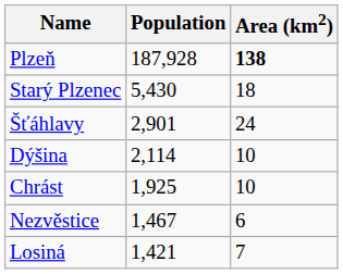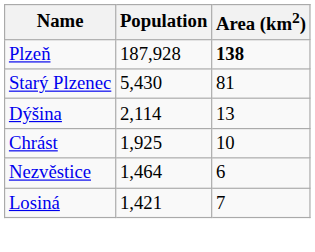 <table class="wikitable sortable">
 <tr>
 <th>Name</th>
 <th>Population</th>
 <th>Area (km<sup>2</sup>)</th>
 </tr>
 <tr>
 <td><a href='#'>Plzeň</a></td>
 <td>187,928</td>
 <td><strong>138</strong></td>
 </tr>
 <tr>
 <td><a href='#'>Starý Plzenec</a></td>
 <td>5,430</td>
-<td>18</td>
-</tr>
-<tr>
-<td><a href='#'>Šťáhlavy</a></td>
-<td>2,901</td>
-<td>24</td>
+<td>81</td>
 </tr>
 <tr>
 <td><a href='#'>Dýšina</a></td>
 <td>2,114</td>
-<td>10</td>
+<td>13</td>
 </tr>
 <tr>
 <td><a href='#'>Chrást</a></td>
 <td>1,925</td>
 <td>10</td>
 </tr>
 <tr>
 <td><a href='#'>Nezvěstice</a></td>
-<td>1,467</td>
+<td>1,464</td>
 <td>6</td>
 </tr>
 <tr>
 <td><a href='#'>Losiná</a></td>
 <td>1,421</td>
 <td>7</td>
 </tr>
 </table>
